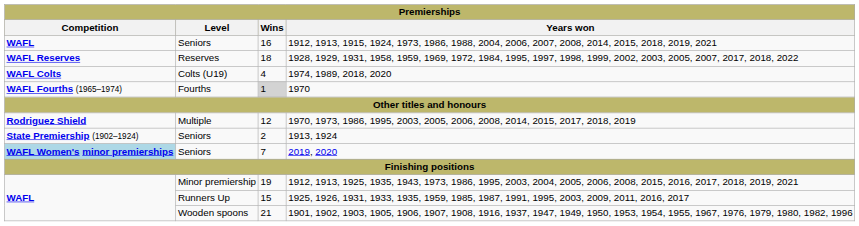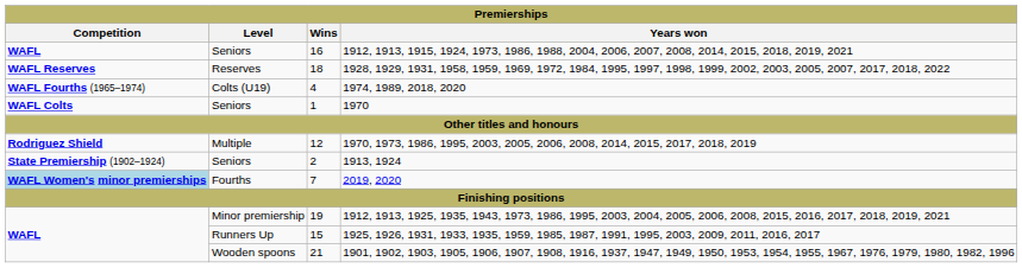 <table class="wikitable">
 <tr>
 <td colspan="4" style="background:#bdb76b;" align="center"><strong>Premierships</strong></td>
 </tr>
 <tr style="background:#bdb76b;">
 <th>Competition</th>
 <th>Level</th>
 <th>Wins</th>
 <th>Years won</th>
 </tr>
 <tr>
 <td><strong><a href='#'>WAFL</a></strong></td>
 <td>Seniors</td>
 <td>16</td>
 <td>1912, 1913, 1915, 1924, 1973, 1986, 1988, 2004, 2006, 2007, 2008, 2014, 2015, 2018, 2019, 2021</td>
 </tr>
 <tr>
 <td><strong><a href='#'>WAFL Reserves</a></strong></td>
 <td>Reserves</td>
 <td>18</td>
 <td>1928, 1929, 1931, 1958, 1959, 1969, 1972, 1984, 1995, 1997, 1998, 1999, 2002, 2003, 2005, 2007, 2017, 2018, 2022</td>
 </tr>
 <tr>
-<td><strong><a href='#'>WAFL Colts</a></strong></td>
+<td><strong><a href='#'>WAFL Fourths</a></strong> <small>(1965–1974)</small></td>
 <td>Colts (U19)</td>
 <td>4</td>
 <td>1974, 1989, 2018, 2020</td>
 </tr>
 <tr>
-<td><strong><a href='#'>WAFL Fourths</a></strong> <small>(1965–1974)</small></td>
-<td>Fourths</td>
-<td style="background: lightgrey;">1</td>
+<td><strong><a href='#'>WAFL Colts</a></strong></td>
+<td>Seniors</td>
+<td>1</td>
 <td>1970</td>
 </tr>
 <tr>
 <td colspan="4" style="background:#bdb76b;" align="center"><strong>Other titles and honours</strong></td>
 </tr>
 <tr>
 <td><strong><a href='#'>Rodriguez Shield</a></strong></td>
 <td>Multiple</td>
 <td>12</td>
 <td>1970, 1973, 1986, 1995, 2003, 2005, 2006, 2008, 2014, 2015, 2017, 2018, 2019</td>
 </tr>
 <tr>
 <td><strong><a href='#'>State Premiership</a></strong> <small>(1902–1924)</small></td>
 <td>Seniors</td>
 <td>2</td>
 <td>1913, 1924</td>
 </tr>
 <tr>
 <td style="background: lightblue;"><strong><a href='#'>WAFL Women's</a> <a href='#'>minor premierships</a></strong></td>
-<td>Seniors</td>
+<td>Fourths</td>
 <td>7</td>
 <td><a href='#'>2019</a>, <a href='#'>2020</a></td>
 </tr>
 <tr>
 <td colspan="4" style="background:#bdb76b;" align="center"><strong>Finishing positions</strong></td>
 </tr>
 <tr>
 <td rowspan=3 scope="row" style="text-align: left"><strong><a href='#'>WAFL</a></strong></td>
 <td>Minor premiership</td>
 <td>19</td>
 <td>1912, 1913, 1925, 1935, 1943, 1973, 1986, 1995, 2003, 2004, 2005, 2006, 2008, 2015, 2016, 2017, 2018, 2019, 2021</td>
 </tr>
 <tr>
 <td>Runners Up</td>
 <td>15</td>
 <td>1925, 1926, 1931, 1933, 1935, 1959, 1985, 1987, 1991, 1995, 2003, 2009, 2011, 2016, 2017</td>
 </tr>
 <tr>
 <td>Wooden spoons</td>
 <td>21</td>
 <td>1901, 1902, 1903, 1905, 1906, 1907, 1908, 1916, 1937, 1947, 1949, 1950, 1953, 1954, 1955, 1967, 1976, 1979, 1980, 1982, 1996</td>
 </tr>
 </table>
